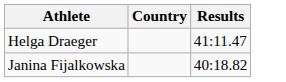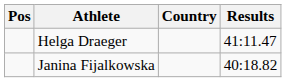 <table class="wikitable">
 <tr>
+<th>Pos</th>
 <th>Athlete</th>
 <th>Country</th>
 <th>Results</th>
 </tr>
 <tr>
+<td align="center"></td>
 <td>Helga Draeger</td>
 <td></td>
 <td>41:11.47</td>
 </tr>
 <tr>
+<td align="center"></td>
 <td>Janina Fijalkowska</td>
 <td></td>
 <td>40:18.82</td>
 </tr>
 </table>
